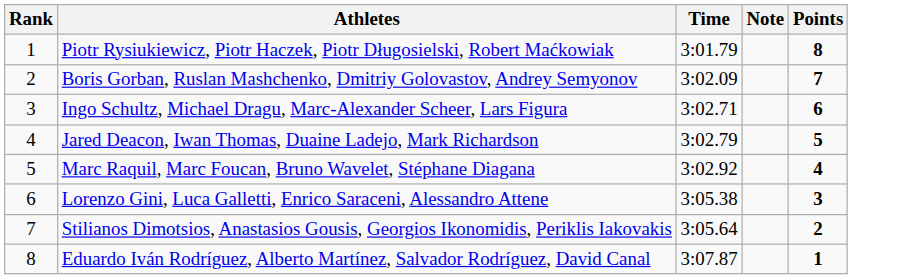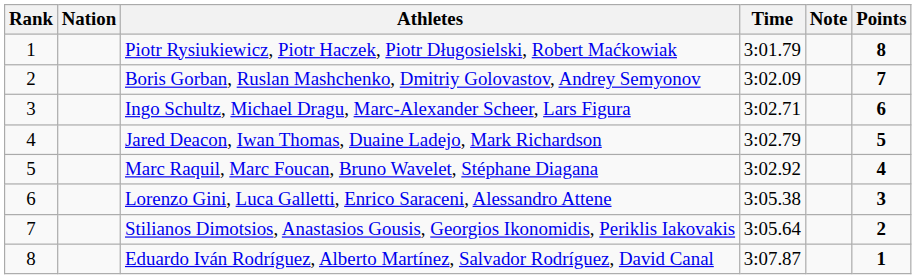 <table class="wikitable sortable" style="text-align:center">
 <tr>
 <th>Rank</th>
+<th>Nation</th>
 <th>Athletes</th>
 <th>Time</th>
 <th>Note</th>
 <th>Points</th>
 </tr>
 <tr>
 <td>1</td>
+<td align=left></td>
 <td align=left><a href='#'>Piotr Rysiukiewicz</a>, <a href='#'>Piotr Haczek</a>, <a href='#'>Piotr Długosielski</a>, <a href='#'>Robert Maćkowiak</a></td>
 <td>3:01.79</td>
 <td></td>
 <td><strong>8</strong></td>
 </tr>
 <tr>
 <td>2</td>
+<td align=left></td>
 <td align=left><a href='#'>Boris Gorban</a>, <a href='#'>Ruslan Mashchenko</a>, <a href='#'>Dmitriy Golovastov</a>, <a href='#'>Andrey Semyonov</a></td>
 <td>3:02.09</td>
 <td></td>
 <td><strong>7</strong></td>
 </tr>
 <tr>
 <td>3</td>
+<td align=left></td>
 <td align=left><a href='#'>Ingo Schultz</a>, <a href='#'>Michael Dragu</a>, <a href='#'>Marc-Alexander Scheer</a>, <a href='#'>Lars Figura</a></td>
 <td>3:02.71</td>
 <td></td>
 <td><strong>6</strong></td>
 </tr>
 <tr>
 <td>4</td>
+<td align=left></td>
 <td align=left><a href='#'>Jared Deacon</a>, <a href='#'>Iwan Thomas</a>, <a href='#'>Duaine Ladejo</a>, <a href='#'>Mark Richardson</a></td>
 <td>3:02.79</td>
 <td></td>
 <td><strong>5</strong></td>
 </tr>
 <tr>
 <td>5</td>
+<td align=left></td>
 <td align=left><a href='#'>Marc Raquil</a>, <a href='#'>Marc Foucan</a>, <a href='#'>Bruno Wavelet</a>, <a href='#'>Stéphane Diagana</a></td>
 <td>3:02.92</td>
 <td></td>
 <td><strong>4</strong></td>
 </tr>
 <tr>
 <td>6</td>
+<td align=left></td>
 <td align=left><a href='#'>Lorenzo Gini</a>, <a href='#'>Luca Galletti</a>, <a href='#'>Enrico Saraceni</a>, <a href='#'>Alessandro Attene</a></td>
 <td>3:05.38</td>
 <td></td>
 <td><strong>3</strong></td>
 </tr>
 <tr>
 <td>7</td>
+<td align=left></td>
 <td align=left><a href='#'>Stilianos Dimotsios</a>, <a href='#'>Anastasios Gousis</a>, <a href='#'>Georgios Ikonomidis</a>, <a href='#'>Periklis Iakovakis</a></td>
 <td>3:05.64</td>
 <td></td>
 <td><strong>2</strong></td>
 </tr>
 <tr>
 <td>8</td>
+<td align=left></td>
 <td align=left><a href='#'>Eduardo Iván Rodríguez</a>, <a href='#'>Alberto Martínez</a>, <a href='#'>Salvador Rodríguez</a>, <a href='#'>David Canal</a></td>
 <td>3:07.87</td>
 <td></td>
 <td><strong>1</strong></td>
 </tr>
 </table>
